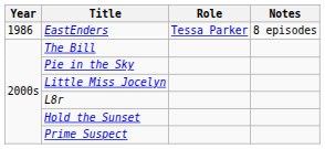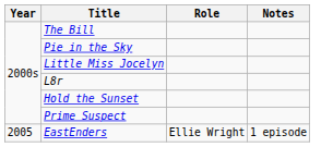 <table class="wikitable plainrowheaders sortable">
 <tr>
 <th scope="col">Year</th>
 <th scope="col">Title</th>
 <th scope="col">Role</th>
 <th class="unsortable">Notes</th>
-</tr>
-<tr>
-<td>1986</td>
-<td><em><a href='#'>EastEnders</a></em></td>
-<td><a href='#'>Tessa Parker</a></td>
-<td>8 episodes</td>
 </tr>
 <tr>
 <td rowspan="6">2000s</td>
 <td><em><a href='#'>The Bill</a></em></td>
 <td></td>
 <td></td>
 </tr>
 <tr>
 <td><em><a href='#'>Pie in the Sky</a></em></td>
 <td></td>
 <td></td>
 </tr>
 <tr>
 <td><em><a href='#'>Little Miss Jocelyn</a></em></td>
 <td></td>
 <td></td>
 </tr>
 <tr>
 <td><em>L8r</em></td>
 <td></td>
 <td></td>
 </tr>
 <tr>
 <td><em><a href='#'>Hold the Sunset</a></em></td>
 <td></td>
 <td></td>
 </tr>
 <tr>
 <td><em><a href='#'>Prime Suspect</a></em></td>
 <td></td>
 <td></td>
 </tr>
+<tr>
+<td>2005</td>
+<td><em><a href='#'>EastEnders</a></em></td>
+<td>Ellie Wright</td>
+<td>1 episode</td>
+</tr>
 </table>
